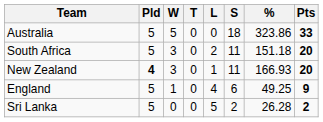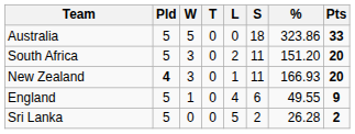 <table class="wikitable" border="1" style="text-align:center;">
 <tr>
 <th width=175>Team</th>
 <th width=20 abbr="Played">Pld</th>
 <th width=20 abbr="Won">W</th>
 <th width=20 abbr="Tied">T</th>
 <th width=20 abbr="Lost">L</th>
 <th width=20 abbr="Skins">S</th>
 <th width=60 abbr="Percentage">%</th>
 <th width=20 abbr="Points">Pts</th>
 </tr>
 <tr style="background:#f9f9f9;">
 <td style="text-align:left;"> Australia</td>
 <td>5</td>
 <td>5</td>
 <td>0</td>
 <td>0</td>
 <td>18</td>
 <td style="text-align:right;">323.86</td>
 <td><strong>33</strong></td>
 </tr>
 <tr style="background:#f9f9f9;">
 <td style="text-align:left;"> South Africa</td>
 <td>5</td>
 <td>3</td>
 <td>0</td>
 <td>2</td>
 <td>11</td>
-<td style="text-align:right;">151.18</td>
+<td style="text-align:right;">151.20</td>
 <td><strong>20</strong></td>
 </tr>
 <tr style="background:#f9f9f9;">
 <td style="text-align:left;"> New Zealand</td>
 <td><strong>4</strong></td>
 <td>3</td>
 <td>0</td>
 <td>1</td>
 <td>11</td>
 <td style="text-align:right;">166.93</td>
 <td><strong>20</strong></td>
 </tr>
 <tr style="background:#f9f9f9;">
 <td style="text-align:left;"> England</td>
 <td>5</td>
 <td>1</td>
 <td>0</td>
 <td>4</td>
 <td>6</td>
-<td style="text-align:right;">49.25</td>
+<td style="text-align:right;">49.55</td>
 <td><strong>9</strong></td>
 </tr>
 <tr style="background:#f9f9f9;">
 <td style="text-align:left;"> Sri Lanka</td>
 <td>5</td>
 <td>0</td>
 <td>0</td>
 <td>5</td>
 <td>2</td>
 <td style="text-align:right;">26.28</td>
 <td><strong>2</strong></td>
 </tr>
 </table>
